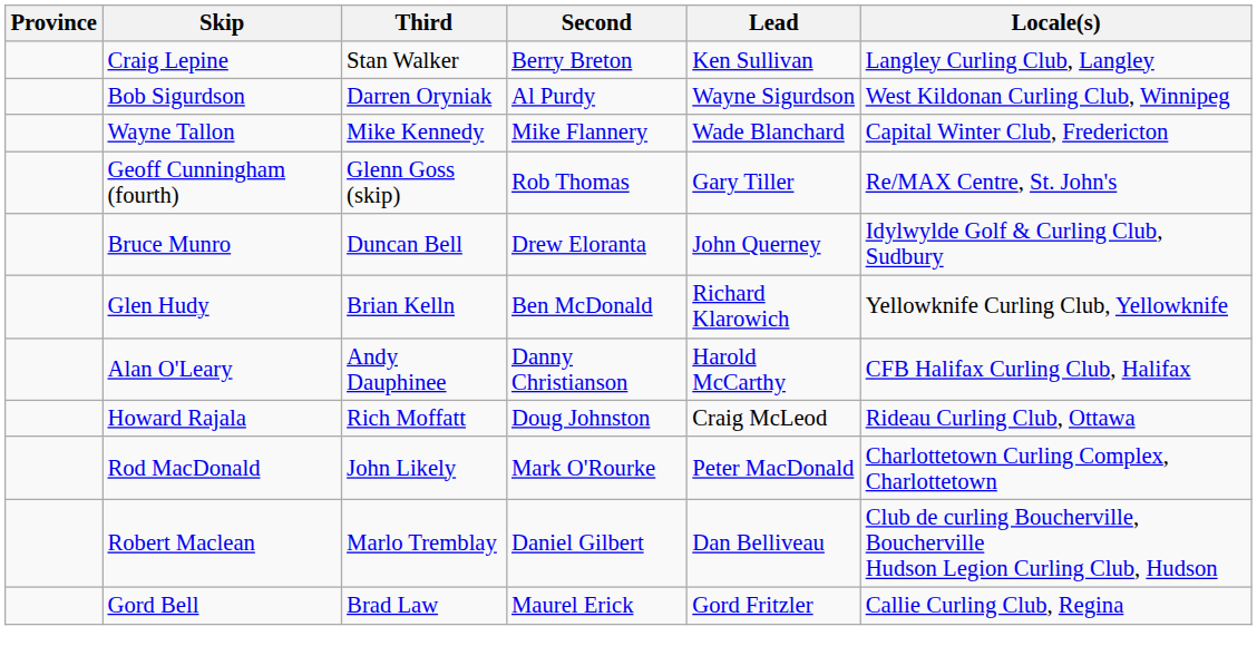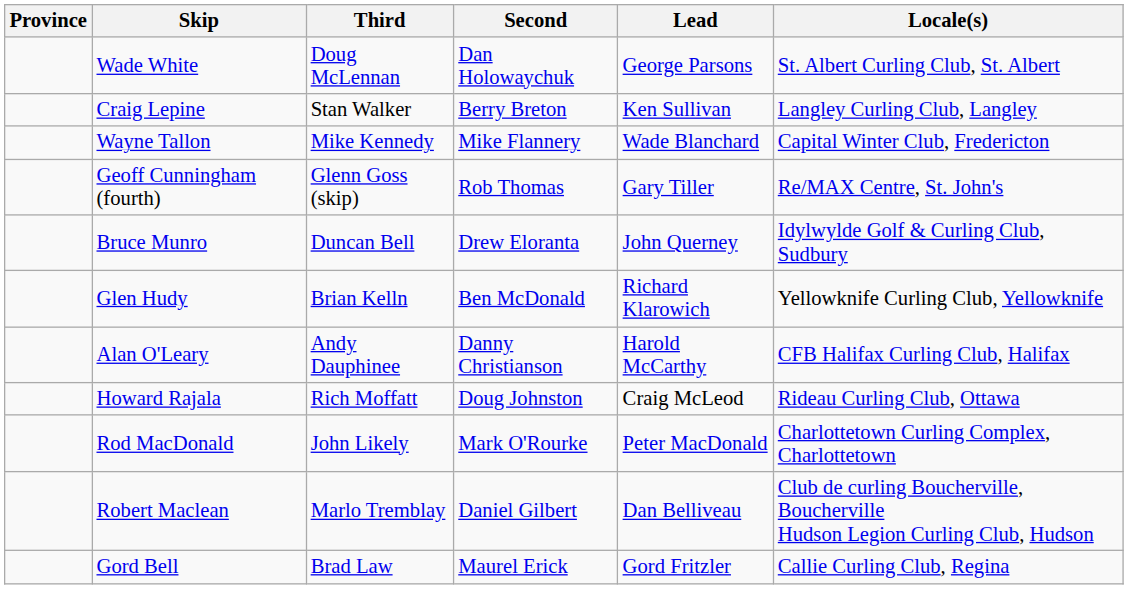 <table class=wikitable>
 <tr>
 <th>Province</th>
 <th>Skip</th>
 <th>Third</th>
 <th>Second</th>
 <th>Lead</th>
 <th>Locale(s)</th>
 </tr>
 <tr>
 <td></td>
+<td><a href='#'>Wade White</a></td>
+<td><a href='#'>Doug McLennan</a></td>
+<td><a href='#'>Dan Holowaychuk</a></td>
+<td><a href='#'>George Parsons</a></td>
+<td><a href='#'>St. Albert Curling Club</a>, <a href='#'>St. Albert</a></td>
+</tr>
+<tr>
+<td></td>
 <td><a href='#'>Craig Lepine</a></td>
 <td>Stan Walker</td>
 <td><a href='#'>Berry Breton</a></td>
 <td><a href='#'>Ken Sullivan</a></td>
 <td><a href='#'>Langley Curling Club</a>, <a href='#'>Langley</a></td>
-</tr>
-<tr>
-<td></td>
-<td><a href='#'>Bob Sigurdson</a></td>
-<td><a href='#'>Darren Oryniak</a></td>
-<td><a href='#'>Al Purdy</a></td>
-<td><a href='#'>Wayne Sigurdson</a></td>
-<td><a href='#'>West Kildonan Curling Club</a>, <a href='#'>Winnipeg</a></td>
 </tr>
 <tr>
 <td></td>
 <td><a href='#'>Wayne Tallon</a></td>
 <td><a href='#'>Mike Kennedy</a></td>
 <td><a href='#'>Mike Flannery</a></td>
 <td><a href='#'>Wade Blanchard</a></td>
 <td><a href='#'>Capital Winter Club</a>, <a href='#'>Fredericton</a></td>
 </tr>
 <tr>
 <td></td>
 <td><a href='#'>Geoff Cunningham</a> (fourth)</td>
 <td><a href='#'>Glenn Goss</a> (skip)</td>
 <td><a href='#'>Rob Thomas</a></td>
 <td><a href='#'>Gary Tiller</a></td>
 <td><a href='#'>Re/MAX Centre</a>, <a href='#'>St. John's</a></td>
 </tr>
 <tr>
 <td></td>
 <td><a href='#'>Bruce Munro</a></td>
 <td><a href='#'>Duncan Bell</a></td>
 <td><a href='#'>Drew Eloranta</a></td>
 <td><a href='#'>John Querney</a></td>
 <td><a href='#'>Idylwylde Golf & Curling Club</a>, <a href='#'>Sudbury</a></td>
 </tr>
 <tr>
 <td></td>
 <td><a href='#'>Glen Hudy</a></td>
 <td><a href='#'>Brian Kelln</a></td>
 <td><a href='#'>Ben McDonald</a></td>
 <td><a href='#'>Richard Klarowich</a></td>
 <td>Yellowknife Curling Club, <a href='#'>Yellowknife</a></td>
 </tr>
 <tr>
 <td></td>
 <td><a href='#'>Alan O'Leary</a></td>
 <td><a href='#'>Andy Dauphinee</a></td>
 <td><a href='#'>Danny Christianson</a></td>
 <td><a href='#'>Harold McCarthy</a></td>
 <td><a href='#'>CFB Halifax Curling Club</a>, <a href='#'>Halifax</a></td>
 </tr>
 <tr>
 <td></td>
 <td><a href='#'>Howard Rajala</a></td>
 <td><a href='#'>Rich Moffatt</a></td>
 <td><a href='#'>Doug Johnston</a></td>
 <td>Craig McLeod</td>
 <td><a href='#'>Rideau Curling Club</a>, <a href='#'>Ottawa</a></td>
 </tr>
 <tr>
 <td></td>
 <td><a href='#'>Rod MacDonald</a></td>
 <td><a href='#'>John Likely</a></td>
 <td><a href='#'>Mark O'Rourke</a></td>
 <td><a href='#'>Peter MacDonald</a></td>
 <td><a href='#'>Charlottetown Curling Complex</a>, <a href='#'>Charlottetown</a></td>
 </tr>
 <tr>
 <td></td>
 <td><a href='#'>Robert Maclean</a></td>
 <td><a href='#'>Marlo Tremblay</a></td>
 <td><a href='#'>Daniel Gilbert</a></td>
 <td><a href='#'>Dan Belliveau</a></td>
 <td><a href='#'>Club de curling Boucherville</a>, <a href='#'>Boucherville</a> <br> <a href='#'>Hudson Legion Curling Club</a>, <a href='#'>Hudson</a></td>
 </tr>
 <tr>
 <td></td>
 <td><a href='#'>Gord Bell</a></td>
 <td><a href='#'>Brad Law</a></td>
 <td><a href='#'>Maurel Erick</a></td>
 <td><a href='#'>Gord Fritzler</a></td>
 <td><a href='#'>Callie Curling Club</a>, <a href='#'>Regina</a></td>
 </tr>
 </table>
